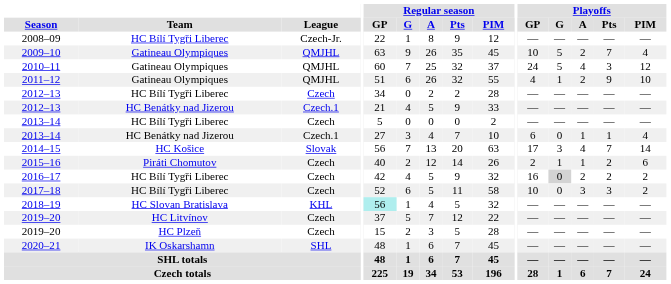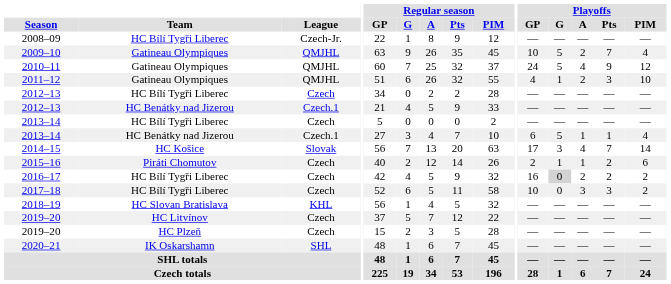 <table border="0" cellpadding="1" cellspacing="0" style="text-align:center; width:60em">
 <tr bgcolor="#e0e0e0">
 <th colspan="3" bgcolor="#ffffff"></th>
 <th rowspan="99" bgcolor="#ffffff"></th>
 <th colspan="5"><a href='#'>Regular season</a></th>
 <th rowspan="99" bgcolor="#ffffff"></th>
 <th colspan="5"><a href='#'>Playoffs</a></th>
 </tr>
 <tr bgcolor="#e0e0e0">
 <th><a href='#'>Season</a></th>
 <th>Team</th>
 <th>League</th>
 <th>GP</th>
 <th><a href='#'>G</a></th>
 <th><a href='#'>A</a></th>
 <th><a href='#'>Pts</a></th>
 <th><a href='#'>PIM</a></th>
 <th>GP</th>
 <th>G</th>
 <th>A</th>
 <th>Pts</th>
 <th>PIM</th>
 </tr>
 <tr>
 <td>2008–09</td>
 <td><a href='#'>HC Bílí Tygři Liberec</a></td>
 <td>Czech-Jr.</td>
 <td>22</td>
 <td>1</td>
 <td>8</td>
 <td>9</td>
 <td>12</td>
 <td>—</td>
 <td>—</td>
 <td>—</td>
 <td>—</td>
 <td>—</td>
 </tr>
 <tr bgcolor="#f0f0f0">
 <td><a href='#'>2009–10</a></td>
 <td><a href='#'>Gatineau Olympiques</a></td>
 <td><a href='#'>QMJHL</a></td>
 <td>63</td>
 <td>9</td>
 <td>26</td>
 <td>35</td>
 <td>45</td>
 <td>10</td>
 <td>5</td>
 <td>2</td>
 <td>7</td>
 <td>4</td>
 </tr>
 <tr>
 <td><a href='#'>2010–11</a></td>
 <td>Gatineau Olympiques</td>
 <td>QMJHL</td>
 <td>60</td>
 <td>7</td>
 <td>25</td>
 <td>32</td>
 <td>37</td>
 <td>24</td>
 <td>5</td>
 <td>4</td>
-<td>3</td>
+<td>9</td>
 <td>12</td>
 </tr>
 <tr bgcolor="#f0f0f0">
 <td><a href='#'>2011–12</a></td>
 <td>Gatineau Olympiques</td>
 <td>QMJHL</td>
 <td>51</td>
 <td>6</td>
 <td>26</td>
 <td>32</td>
 <td>55</td>
 <td>4</td>
 <td>1</td>
 <td>2</td>
-<td>9</td>
+<td>3</td>
 <td>10</td>
 </tr>
 <tr>
 <td><a href='#'>2012–13</a></td>
 <td>HC Bílí Tygři Liberec</td>
 <td><a href='#'>Czech</a></td>
 <td>34</td>
 <td>0</td>
 <td>2</td>
 <td>2</td>
 <td>28</td>
 <td>—</td>
 <td>—</td>
 <td>—</td>
 <td>—</td>
 <td>—</td>
 </tr>
 <tr bgcolor="#f0f0f0">
 <td><a href='#'>2012–13</a></td>
 <td><a href='#'>HC Benátky nad Jizerou</a></td>
 <td><a href='#'>Czech.1</a></td>
 <td>21</td>
 <td>4</td>
 <td>5</td>
 <td>9</td>
 <td>33</td>
 <td>—</td>
 <td>—</td>
 <td>—</td>
 <td>—</td>
 <td>—</td>
 </tr>
 <tr>
 <td><a href='#'>2013–14</a></td>
 <td>HC Bílí Tygři Liberec</td>
 <td>Czech</td>
 <td>5</td>
 <td>0</td>
 <td>0</td>
 <td>0</td>
 <td>2</td>
 <td>—</td>
 <td>—</td>
 <td>—</td>
 <td>—</td>
 <td>—</td>
 </tr>
 <tr bgcolor="#f0f0f0">
 <td><a href='#'>2013–14</a></td>
 <td>HC Benátky nad Jizerou</td>
 <td>Czech.1</td>
 <td>27</td>
 <td>3</td>
 <td>4</td>
 <td>7</td>
 <td>10</td>
 <td>6</td>
-<td>0</td>
+<td>5</td>
 <td>1</td>
 <td>1</td>
 <td>4</td>
 </tr>
 <tr>
 <td><a href='#'>2014–15</a></td>
 <td><a href='#'>HC Košice</a></td>
 <td><a href='#'>Slovak</a></td>
 <td>56</td>
 <td>7</td>
 <td>13</td>
 <td>20</td>
 <td>63</td>
 <td>17</td>
 <td>3</td>
 <td>4</td>
 <td>7</td>
 <td>14</td>
 </tr>
 <tr bgcolor="#f0f0f0">
 <td><a href='#'>2015–16</a></td>
 <td><a href='#'>Piráti Chomutov</a></td>
 <td>Czech</td>
 <td>40</td>
 <td>2</td>
 <td>12</td>
 <td>14</td>
 <td>26</td>
 <td>2</td>
 <td>1</td>
 <td>1</td>
 <td>2</td>
 <td>6</td>
 </tr>
 <tr>
 <td><a href='#'>2016–17</a></td>
 <td>HC Bílí Tygři Liberec</td>
 <td>Czech</td>
 <td>42</td>
 <td>4</td>
 <td>5</td>
 <td>9</td>
 <td>32</td>
 <td>16</td>
 <td style="background: lightgrey;">0</td>
 <td>2</td>
 <td>2</td>
 <td>2</td>
 </tr>
 <tr bgcolor="#f0f0f0">
 <td><a href='#'>2017–18</a></td>
 <td>HC Bílí Tygři Liberec</td>
 <td>Czech</td>
 <td>52</td>
 <td>6</td>
 <td>5</td>
 <td>11</td>
 <td>58</td>
 <td>10</td>
 <td>0</td>
 <td>3</td>
 <td>3</td>
 <td>2</td>
 </tr>
 <tr>
 <td><a href='#'>2018–19</a></td>
 <td><a href='#'>HC Slovan Bratislava</a></td>
 <td><a href='#'>KHL</a></td>
-<td style="background: paleturquoise;">56</td>
+<td>56</td>
 <td>1</td>
 <td>4</td>
 <td>5</td>
 <td>32</td>
 <td>—</td>
 <td>—</td>
 <td>—</td>
 <td>—</td>
 <td>—</td>
 </tr>
 <tr bgcolor="#f0f0f0">
 <td><a href='#'>2019–20</a></td>
 <td><a href='#'>HC Litvínov</a></td>
 <td>Czech</td>
 <td>37</td>
 <td>5</td>
 <td>7</td>
 <td>12</td>
 <td>22</td>
 <td>—</td>
 <td>—</td>
 <td>—</td>
 <td>—</td>
 <td>—</td>
 </tr>
 <tr>
 <td>2019–20</td>
 <td><a href='#'>HC Plzeň</a></td>
 <td>Czech</td>
 <td>15</td>
 <td>2</td>
 <td>3</td>
 <td>5</td>
 <td>28</td>
 <td>—</td>
 <td>—</td>
 <td>—</td>
 <td>—</td>
 <td>—</td>
 </tr>
 <tr bgcolor="#f0f0f0">
 <td><a href='#'>2020–21</a></td>
 <td><a href='#'>IK Oskarshamn</a></td>
 <td><a href='#'>SHL</a></td>
 <td>48</td>
 <td>1</td>
 <td>6</td>
 <td>7</td>
 <td>45</td>
 <td>—</td>
 <td>—</td>
 <td>—</td>
 <td>—</td>
 <td>—</td>
 </tr>
 <tr bgcolor="#e0e0e0">
 <th colspan="3">SHL totals</th>
 <th>48</th>
 <th>1</th>
 <th>6</th>
 <th>7</th>
 <th>45</th>
 <th>—</th>
 <th>—</th>
 <th>—</th>
 <th>—</th>
 <th>—</th>
 </tr>
 <tr bgcolor="#e0e0e0">
 <th colspan="3">Czech totals</th>
 <th>225</th>
 <th>19</th>
 <th>34</th>
 <th>53</th>
 <th>196</th>
 <th>28</th>
 <th>1</th>
 <th>6</th>
 <th>7</th>
 <th>24</th>
 </tr>
 </table>
